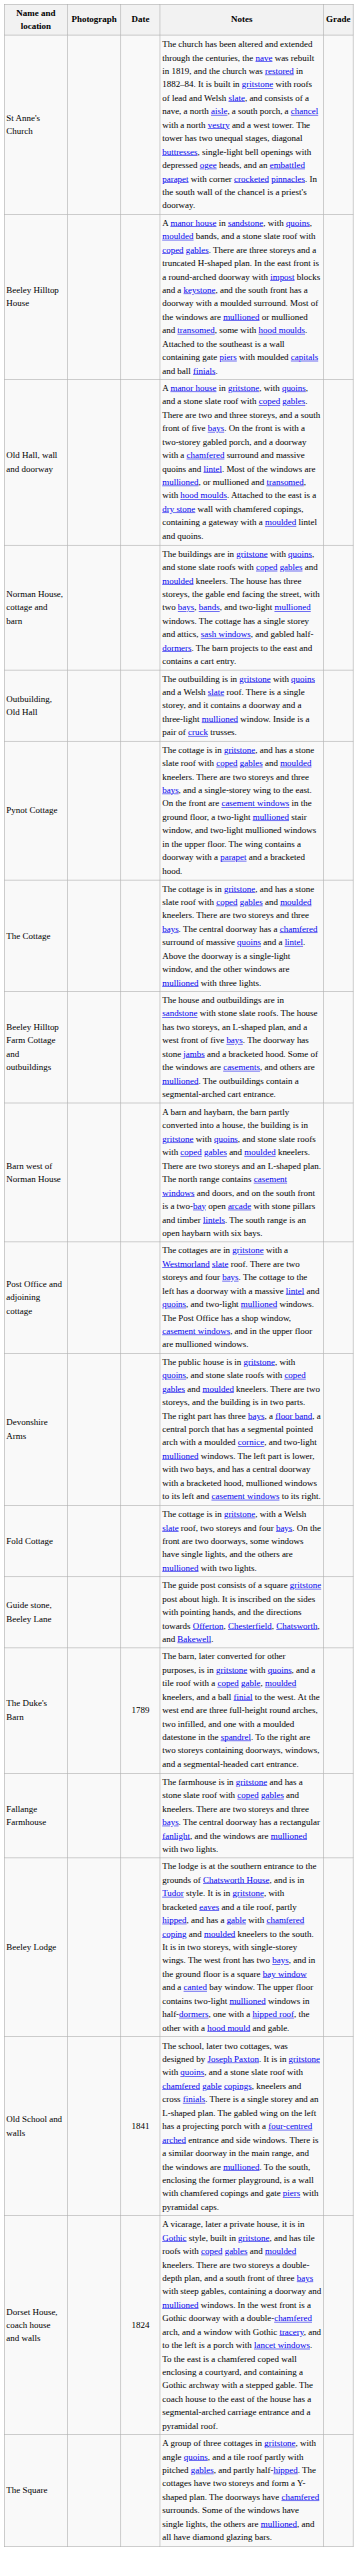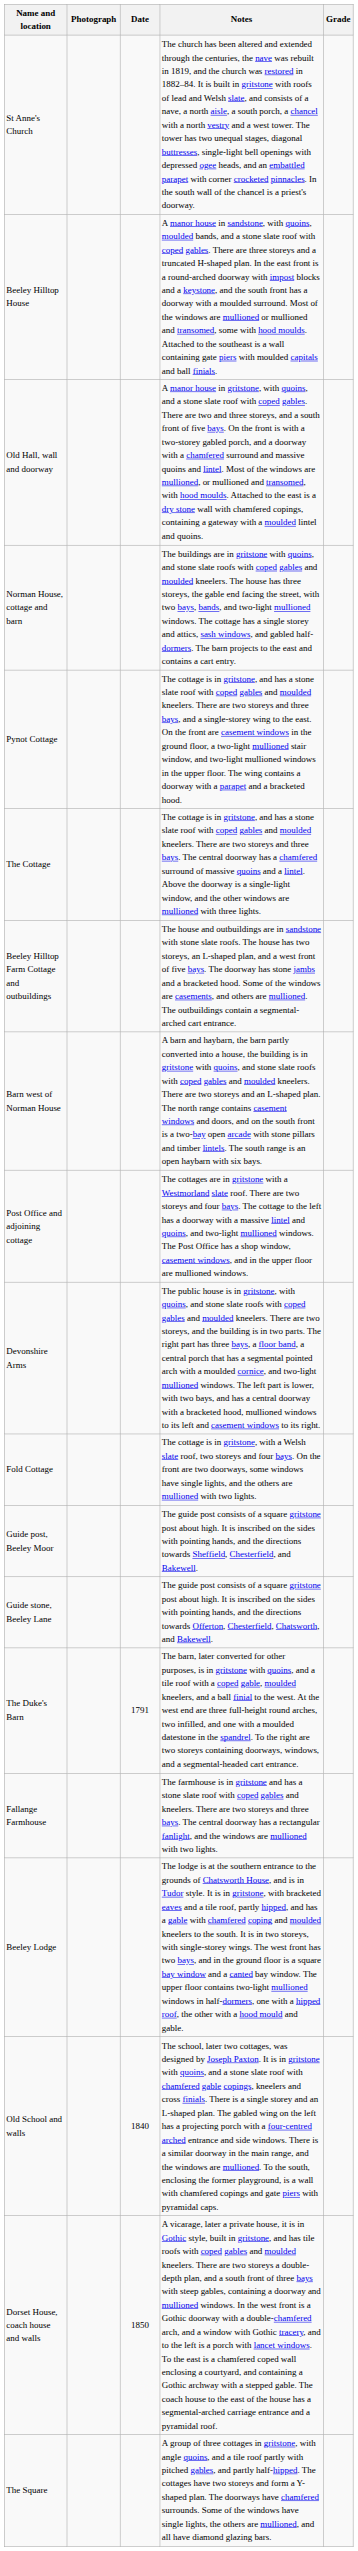 <table class="wikitable sortable plainrowheaders" style="width:100%; border:0; text-align:left; line-height:150%;">
 <tr>
 <th scope="col"  style="width:150px">Name and location</th>
 <th scope="col"  style="width:100px" class="unsortable">Photograph</th>
 <th scope="col"  style="width:120px">Date</th>
 <th scope="col"  style="width:650px" class="unsortable">Notes</th>
 <th scope="col"  style="width:50px">Grade</th>
 </tr>
 <tr>
 <td>St Anne's Church<br><small></small></td>
 <td></td>
 <td align="center"></td>
 <td>The church has been altered and extended through the centuries, the <a href='#'>nave</a> was rebuilt in 1819, and the church was <a href='#'>restored</a> in 1882–84.  It is built in <a href='#'>gritstone</a> with roofs of lead and Welsh <a href='#'>slate</a>, and consists of a nave, a north <a href='#'>aisle</a>, a south porch, a <a href='#'>chancel</a> with a north <a href='#'>vestry</a> and a west tower.  The tower has two unequal stages, diagonal <a href='#'>buttresses</a>, single-light bell openings with depressed <a href='#'>ogee</a> heads, and an <a href='#'>embattled</a> <a href='#'>parapet</a> with corner <a href='#'>crocketed</a> <a href='#'>pinnacles</a>.  In the south wall of the chancel is a priest's doorway.</td>
 <td align="center" ></td>
 </tr>
 <tr>
 <td>Beeley Hilltop House<br><small></small></td>
 <td></td>
 <td align="center"></td>
 <td>A <a href='#'>manor house</a> in <a href='#'>sandstone</a>, with <a href='#'>quoins</a>, <a href='#'>moulded</a> bands, and a stone slate roof with <a href='#'>coped</a> <a href='#'>gables</a>.  There are three storeys and a truncated H-shaped plan.  In the east front is a round-arched doorway with <a href='#'>impost</a> blocks and a <a href='#'>keystone</a>, and the south front has a doorway with a moulded surround.  Most of the windows are <a href='#'>mullioned</a> or mullioned and <a href='#'>transomed</a>, some with <a href='#'>hood moulds</a>.  Attached to the southeast is a wall containing gate <a href='#'>piers</a> with moulded <a href='#'>capitals</a> and ball <a href='#'>finials</a>.</td>
 <td align="center" ></td>
 </tr>
 <tr>
 <td>Old Hall, wall and doorway<br><small></small></td>
 <td></td>
 <td align="center"></td>
 <td>A <a href='#'>manor house</a> in <a href='#'>gritstone</a>, with <a href='#'>quoins</a>, and a stone slate roof with <a href='#'>coped</a> <a href='#'>gables</a>.  There are two and three storeys, and a south front of five <a href='#'>bays</a>.  On the front is with a two-storey gabled porch, and a doorway with a <a href='#'>chamfered</a> surround and massive quoins and <a href='#'>lintel</a>.  Most of the windows are <a href='#'>mullioned</a>, or mullioned and <a href='#'>transomed</a>, with <a href='#'>hood moulds</a>.  Attached to the east is a <a href='#'>dry stone</a> wall with chamfered copings, containing a gateway with a <a href='#'>moulded</a> lintel and quoins.</td>
 <td align="center" ></td>
 </tr>
 <tr>
 <td>Norman House, cottage and barn<br><small></small></td>
 <td></td>
 <td align="center"></td>
 <td>The buildings are in <a href='#'>gritstone</a> with <a href='#'>quoins</a>, and stone slate roofs with <a href='#'>coped</a> <a href='#'>gables</a> and <a href='#'>moulded</a> kneelers.  The house has three storeys, the gable end facing the street, with two <a href='#'>bays</a>, <a href='#'>bands</a>, and two-light <a href='#'>mullioned</a> windows.  The cottage has a single storey and attics, <a href='#'>sash windows</a>, and gabled half-<a href='#'>dormers</a>.  The barn projects to the east and contains a cart entry.</td>
-<td align="center" ></td>
-</tr>
-<tr>
-<td>Outbuilding, Old Hall<br><small></small></td>
-<td></td>
-<td align="center"></td>
-<td>The outbuilding is in <a href='#'>gritstone</a> with <a href='#'>quoins</a> and a Welsh <a href='#'>slate</a> roof.  There is a single storey, and it contains a doorway and a three-light <a href='#'>mullioned</a> window.  Inside is a pair of <a href='#'>cruck</a> trusses.</td>
 <td align="center" ></td>
 </tr>
 <tr>
 <td>Pynot Cottage<br><small></small></td>
 <td></td>
 <td align="center"></td>
 <td>The cottage is in <a href='#'>gritstone</a>, and has a stone slate roof with <a href='#'>coped</a> <a href='#'>gables</a> and <a href='#'>moulded</a> kneelers.  There are two storeys and three <a href='#'>bays</a>, and a single-storey wing to the east.  On the front are <a href='#'>casement windows</a> in the ground floor, a two-light <a href='#'>mullioned</a> stair window, and two-light mullioned windows in the upper floor.  The wing contains a doorway with a <a href='#'>parapet</a> and a bracketed hood.</td>
 <td align="center" ></td>
 </tr>
 <tr>
 <td>The Cottage<br><small></small></td>
 <td></td>
 <td align="center"></td>
 <td>The cottage is in <a href='#'>gritstone</a>, and has a stone slate roof with <a href='#'>coped</a> <a href='#'>gables</a> and <a href='#'>moulded</a> kneelers.  There are two storeys and three <a href='#'>bays</a>.  The central doorway has a <a href='#'>chamfered</a> surround of massive <a href='#'>quoins</a> and a <a href='#'>lintel</a>.  Above the doorway is a single-light window, and the other windows are <a href='#'>mullioned</a> with three lights.</td>
 <td align="center" ></td>
 </tr>
 <tr>
 <td>Beeley Hilltop Farm Cottage and outbuildings<br><small></small></td>
 <td></td>
 <td align="center"></td>
 <td>The house and outbuildings are in <a href='#'>sandstone</a> with stone slate roofs.  The house has two storeys, an L-shaped plan, and a west front of five <a href='#'>bays</a>.  The doorway has stone <a href='#'>jambs</a> and a bracketed hood.  Some of the windows are <a href='#'>casements</a>, and others are <a href='#'>mullioned</a>.  The outbuildings contain a segmental-arched cart entrance.</td>
 <td align="center" ></td>
 </tr>
 <tr>
 <td>Barn west of Norman House<br><small></small></td>
 <td></td>
 <td align="center"></td>
 <td>A barn and haybarn, the barn partly converted into a house, the building is in <a href='#'>gritstone</a> with <a href='#'>quoins</a>, and stone slate roofs with <a href='#'>coped</a> <a href='#'>gables</a> and <a href='#'>moulded</a> kneelers.  There are two storeys and an L-shaped plan.  The north range contains <a href='#'>casement windows</a> and doors, and on the south front is a two-<a href='#'>bay</a> open <a href='#'>arcade</a> with stone pillars and timber <a href='#'>lintels</a>.  The south range is an open haybarn with six bays.</td>
 <td align="center" ></td>
 </tr>
 <tr>
 <td>Post Office and adjoining cottage<br><small></small></td>
 <td></td>
 <td align="center"></td>
 <td>The cottages are in <a href='#'>gritstone</a> with a <a href='#'>Westmorland</a> <a href='#'>slate</a> roof.  There are two storeys and four <a href='#'>bays</a>.  The cottage to the left has a doorway with a massive <a href='#'>lintel</a> and <a href='#'>quoins</a>, and two-light <a href='#'>mullioned</a> windows.  The Post Office has a shop window, <a href='#'>casement windows</a>, and in the upper floor are mullioned windows.</td>
 <td align="center" ></td>
 </tr>
 <tr>
 <td>Devonshire Arms<br><small></small></td>
 <td></td>
 <td align="center"></td>
 <td>The public house is in <a href='#'>gritstone</a>, with <a href='#'>quoins</a>, and stone slate roofs with <a href='#'>coped</a> <a href='#'>gables</a> and <a href='#'>moulded</a> kneelers.  There are two storeys, and the building is in two parts.  The right part has three <a href='#'>bays</a>, a <a href='#'>floor band</a>, a central porch that has a segmental pointed arch with a moulded <a href='#'>cornice</a>, and two-light <a href='#'>mullioned</a> windows.  The left part is lower, with two bays, and has a central doorway with a bracketed hood, mullioned windows to its left and <a href='#'>casement windows</a> to its right.</td>
 <td align="center" ></td>
 </tr>
 <tr>
 <td>Fold Cottage<br><small></small></td>
 <td></td>
 <td align="center"></td>
 <td>The cottage is in <a href='#'>gritstone</a>, with a Welsh <a href='#'>slate</a> roof, two storeys and four <a href='#'>bays</a>.  On the front are two doorways, some windows have single lights, and the others are <a href='#'>mullioned</a> with two lights.</td>
 <td align="center" ></td>
 </tr>
 <tr>
+<td>Guide post, Beeley Moor<br><small></small></td>
+<td></td>
+<td align="center"></td>
+<td>The guide post consists of a square <a href='#'>gritstone</a> post about  high.  It is inscribed on the sides with pointing hands, and the directions towards <a href='#'>Sheffield</a>, <a href='#'>Chesterfield</a>, and <a href='#'>Bakewell</a>.</td>
+<td align="center" ></td>
+</tr>
+<tr>
 <td>Guide stone, Beeley Lane<br><small></small></td>
 <td></td>
 <td align="center"></td>
 <td>The guide post consists of a square <a href='#'>gritstone</a> post about  high.  It is inscribed on the sides with pointing hands, and the directions towards <a href='#'>Offerton</a>, <a href='#'>Chesterfield</a>, <a href='#'>Chatsworth</a>, and <a href='#'>Bakewell</a>.</td>
 <td align="center" ></td>
 </tr>
 <tr>
 <td>The Duke's Barn<br><small></small></td>
 <td></td>
-<td align="center">1789</td>
+<td align="center">1791</td>
 <td>The barn, later converted for other purposes, is in <a href='#'>gritstone</a> with <a href='#'>quoins</a>, and a tile roof with a <a href='#'>coped</a> <a href='#'>gable</a>, <a href='#'>moulded</a> kneelers, and a ball <a href='#'>finial</a> to the west.  At the west end are three full-height round arches, two infilled, and one with a moulded datestone in the <a href='#'>spandrel</a>.  To the right are two storeys containing doorways, windows, and a segmental-headed cart entrance.</td>
 <td align="center" ></td>
 </tr>
 <tr>
 <td>Fallange Farmhouse<br><small></small></td>
 <td></td>
 <td align="center"></td>
 <td>The farmhouse is in <a href='#'>gritstone</a> and has a stone slate roof with <a href='#'>coped</a> <a href='#'>gables</a> and kneelers.  There are two storeys and three <a href='#'>bays</a>.  The central doorway has a rectangular <a href='#'>fanlight</a>, and the windows are <a href='#'>mullioned</a> with two lights.</td>
 <td align="center" ></td>
 </tr>
 <tr>
 <td>Beeley Lodge<br><small></small></td>
 <td></td>
 <td align="center"></td>
 <td>The lodge is at the southern entrance to the grounds of <a href='#'>Chatsworth House</a>, and is in <a href='#'>Tudor</a> style.  It is in <a href='#'>gritstone</a>, with bracketed <a href='#'>eaves</a> and a tile roof, partly <a href='#'>hipped</a>, and has a <a href='#'>gable</a> with <a href='#'>chamfered</a> <a href='#'>coping</a> and <a href='#'>moulded</a> kneelers to the south.  It is in two storeys, with single-storey wings.  The west front has two <a href='#'>bays</a>, and in the ground floor is a square <a href='#'>bay window</a> and a <a href='#'>canted</a> bay window.  The upper floor contains two-light <a href='#'>mullioned</a> windows in half-<a href='#'>dormers</a>, one with a <a href='#'>hipped roof</a>, the other with a <a href='#'>hood mould</a> and gable.</td>
 <td align="center" ></td>
 </tr>
 <tr>
 <td>Old School and walls<br><small></small></td>
 <td></td>
-<td align="center">1841</td>
+<td align="center">1840</td>
 <td>The school, later two cottages, was designed by <a href='#'>Joseph Paxton</a>.  It is in <a href='#'>gritstone</a> with <a href='#'>quoins</a>, and a stone slate roof with <a href='#'>chamfered</a> <a href='#'>gable</a> <a href='#'>copings</a>, kneelers and cross <a href='#'>finials</a>.  There is a single storey and an L-shaped plan.  The gabled wing on the left has a projecting porch with a <a href='#'>four-centred arched</a> entrance and side windows.  There is a similar doorway in the main range, and the windows are <a href='#'>mullioned</a>.  To the south, enclosing the former playground, is a wall with chamfered copings and gate <a href='#'>piers</a> with pyramidal caps.</td>
 <td align="center" ></td>
 </tr>
 <tr>
 <td>Dorset House, coach house and walls<br><small></small></td>
 <td></td>
-<td align="center">1824</td>
+<td align="center">1850</td>
 <td>A vicarage, later a private house, it is in <a href='#'>Gothic</a> style, built in <a href='#'>gritstone</a>, and has tile roofs with <a href='#'>coped</a> <a href='#'>gables</a> and <a href='#'>moulded</a> kneelers.  There are two storeys a double-depth plan, and a south front of three <a href='#'>bays</a> with steep gables, containing a doorway and <a href='#'>mullioned</a> windows.  In the west front is a Gothic doorway with a double-<a href='#'>chamfered</a> arch, and a window with Gothic <a href='#'>tracery</a>, and to the left is a porch with <a href='#'>lancet windows</a>.  To the east is a chamfered coped wall enclosing a courtyard, and containing a Gothic archway with a stepped gable.  The coach house to the east of the house has a segmental-arched carriage entrance and a pyramidal roof.</td>
 <td align="center" ></td>
 </tr>
 <tr>
 <td>The Square<br><small></small></td>
 <td></td>
 <td align="center"></td>
 <td>A group of three cottages in <a href='#'>gritstone</a>, with angle <a href='#'>quoins</a>, and a tile roof partly with pitched <a href='#'>gables</a>, and partly half-<a href='#'>hipped</a>.  The cottages have two storeys and form a Y-shaped plan.  The doorways have <a href='#'>chamfered</a> surrounds.  Some of the windows have single lights, the others are <a href='#'>mullioned</a>, and all have diamond glazing bars.</td>
 <td align="center" ></td>
 </tr>
 <tr>
 </tr>
 </table>
